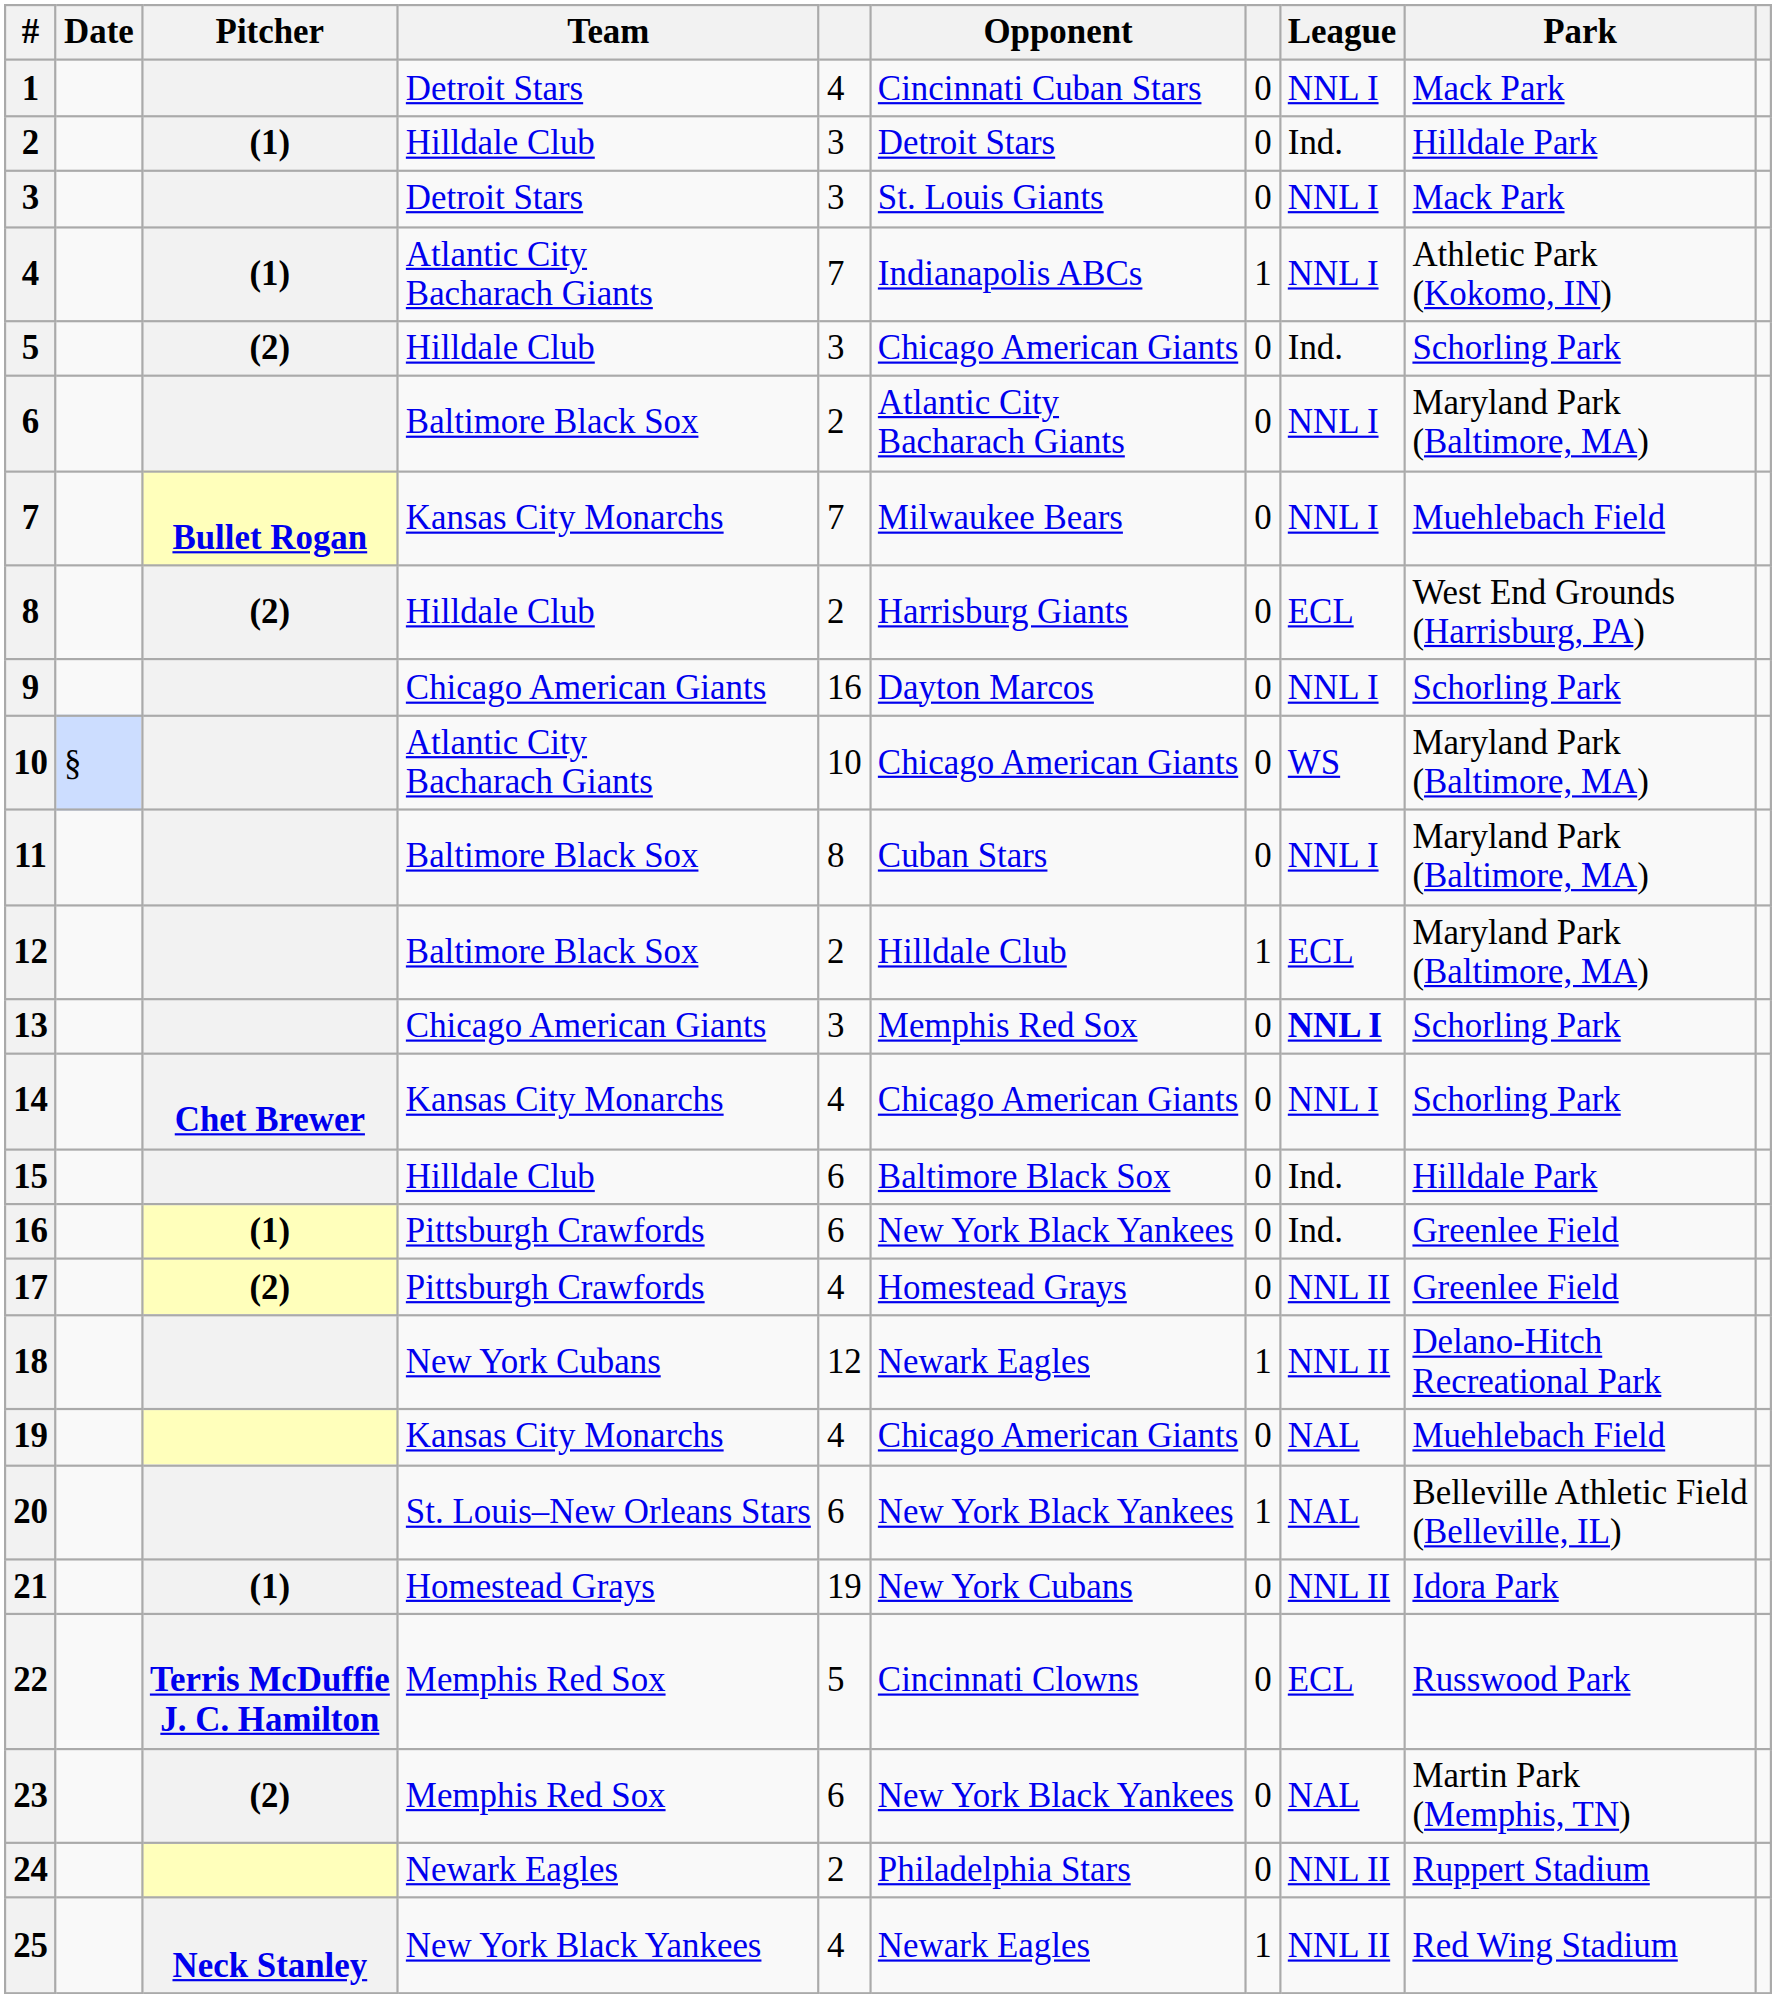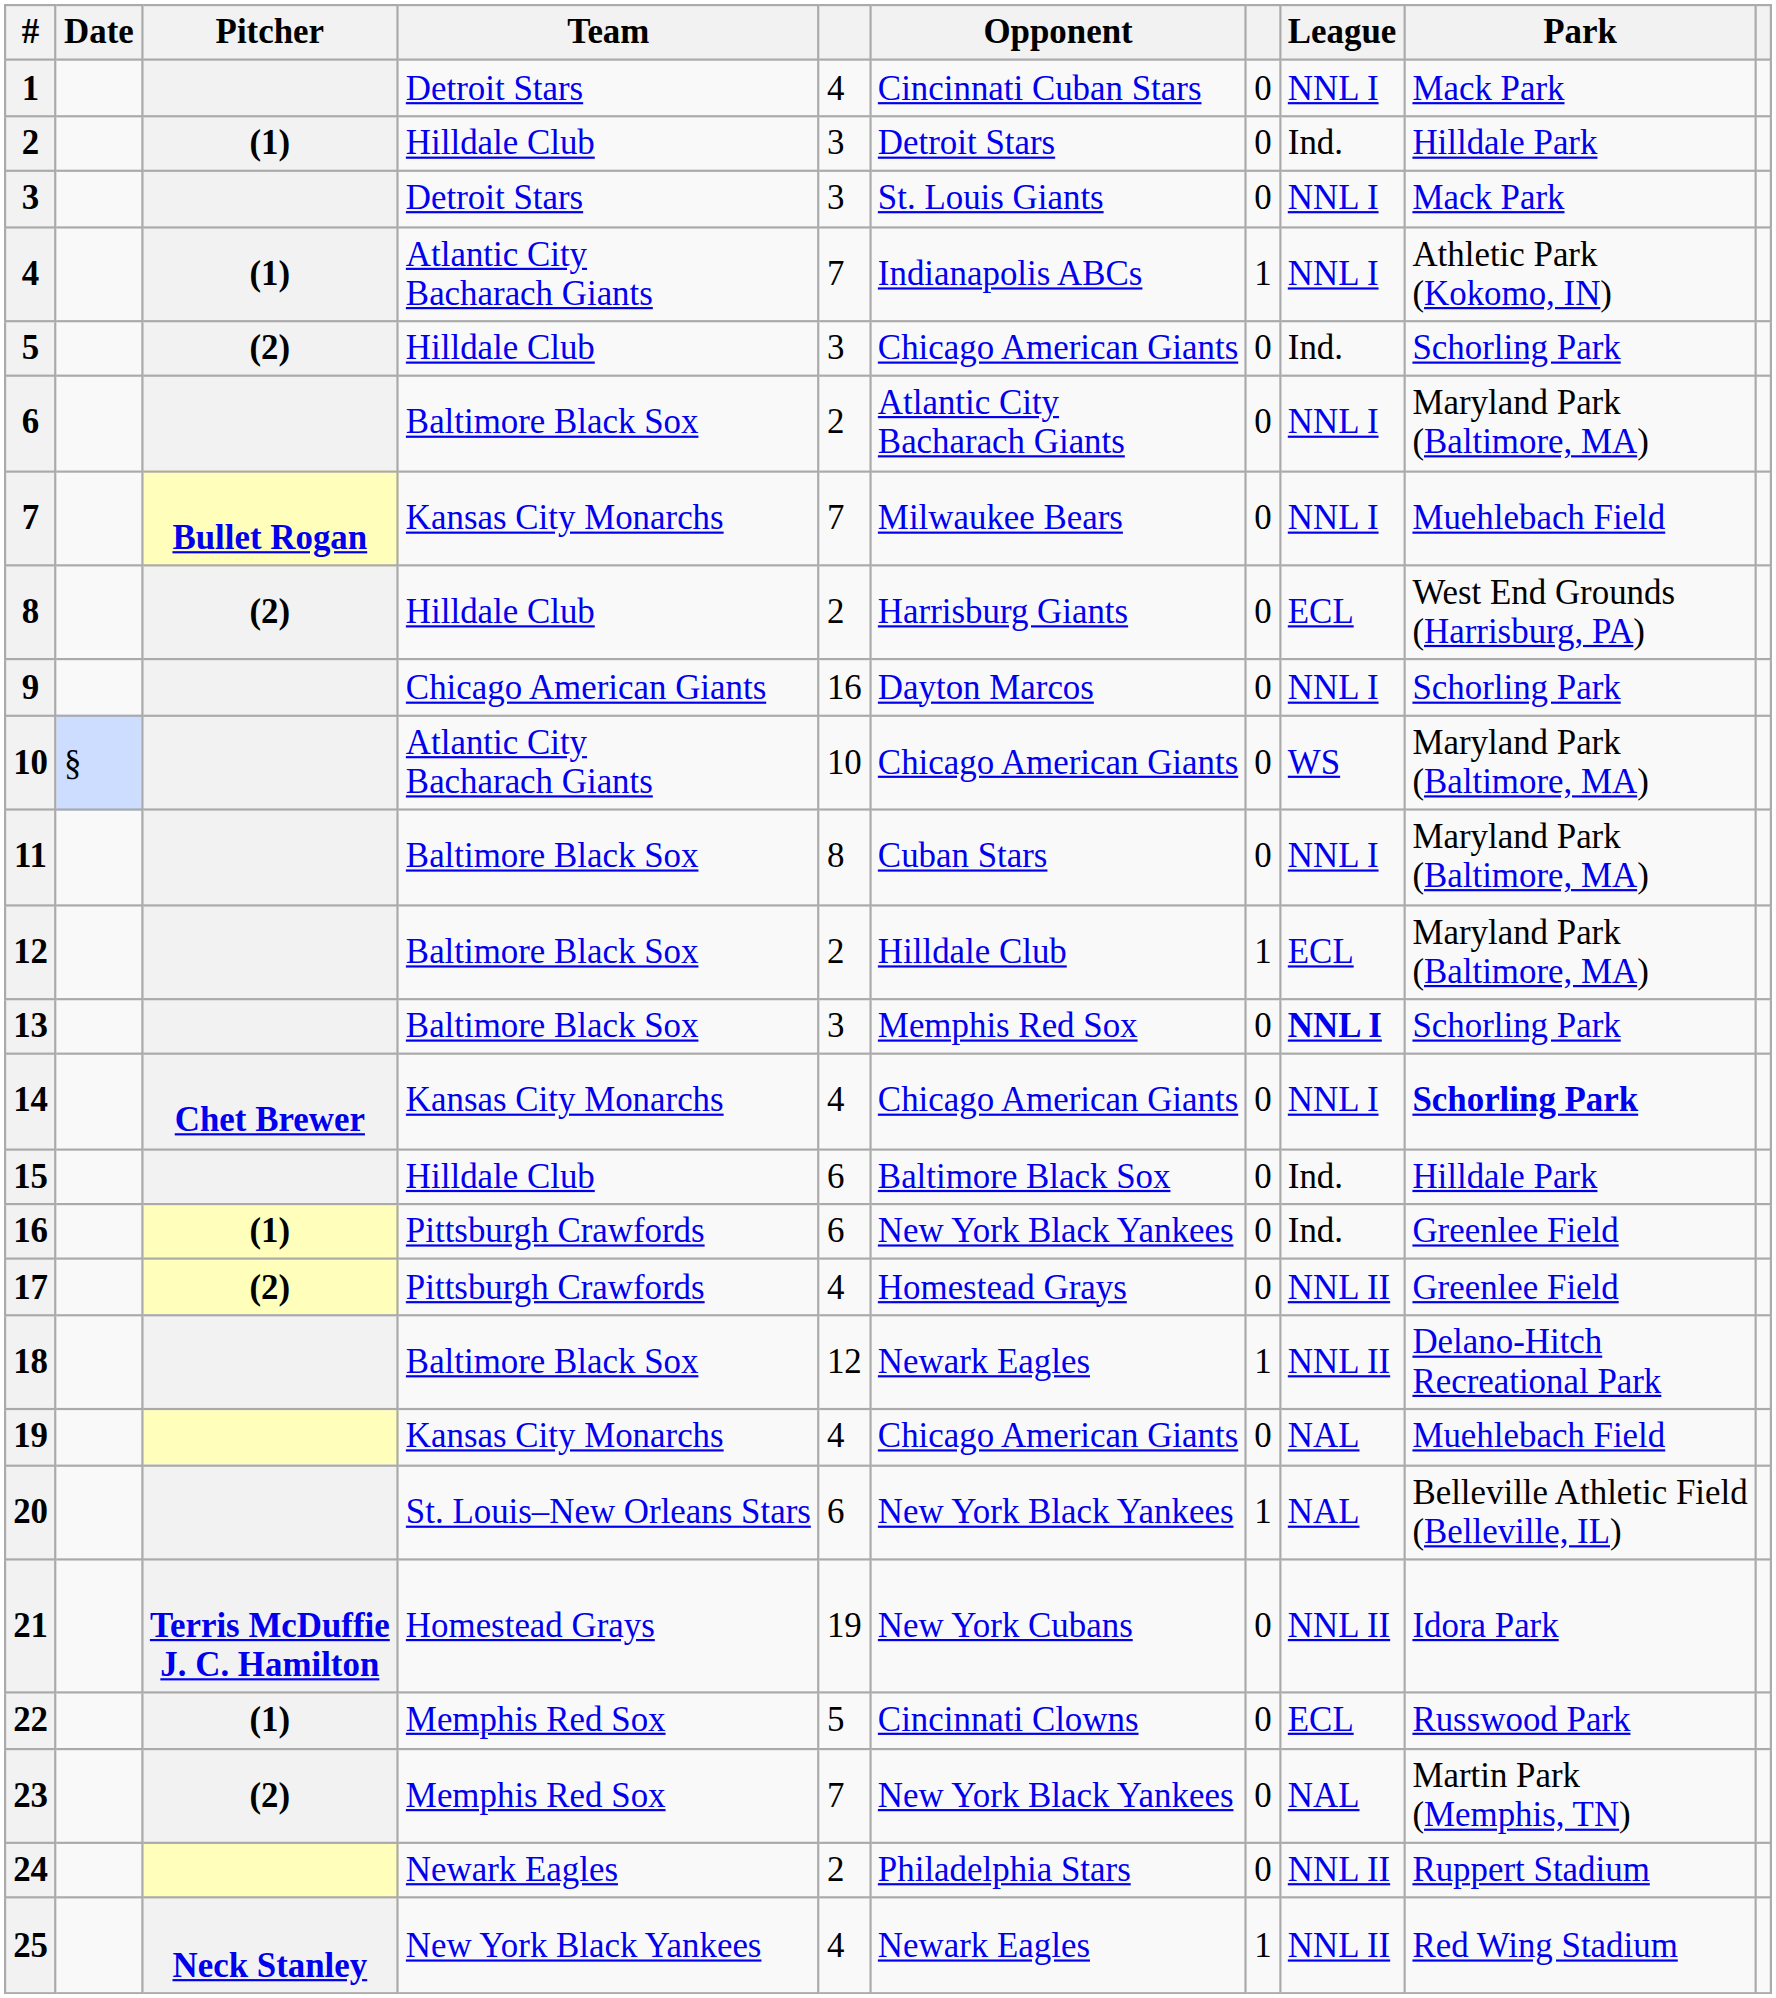 <table class="wikitable sortable plainrowheaders">
 <tr>
 <th scope="col">#</th>
 <th scope="col">Date</th>
 <th scope="col">Pitcher</th>
 <th scope="col">Team</th>
 <th scope="col"></th>
 <th scope="col">Opponent</th>
 <th scope="col"></th>
 <th scope="col">League</th>
 <th scope="col">Park</th>
 <th scope="col" class="unsortable"></th>
 </tr>
 <tr>
 <th scope="row">1</th>
 <td></td>
 <th scope="row"></th>
 <td><a href='#'>Detroit Stars</a></td>
 <td>4</td>
 <td><a href='#'>Cincinnati Cuban Stars</a></td>
 <td>0</td>
 <td><a href='#'>NNL I</a></td>
 <td><a href='#'>Mack Park</a></td>
 <td></td>
 </tr>
 <tr>
 <th scope="row">2</th>
 <td></td>
 <th scope="row"> (1)</th>
 <td><a href='#'>Hilldale Club</a></td>
 <td>3</td>
 <td><a href='#'>Detroit Stars</a></td>
 <td>0</td>
 <td>Ind.</td>
 <td><a href='#'>Hilldale Park</a></td>
 <td></td>
 </tr>
 <tr>
 <th scope="row">3</th>
 <td></td>
 <th scope="row"></th>
 <td><a href='#'>Detroit Stars</a></td>
 <td>3</td>
 <td><a href='#'>St. Louis Giants</a></td>
 <td>0</td>
 <td><a href='#'>NNL I</a></td>
 <td><a href='#'>Mack Park</a></td>
 <td></td>
 </tr>
 <tr>
 <th scope="row">4</th>
 <td></td>
 <th scope="row"> (1)</th>
 <td><a href='#'>Atlantic City<br>Bacharach Giants</a></td>
 <td>7</td>
 <td><a href='#'>Indianapolis ABCs</a></td>
 <td>1</td>
 <td><a href='#'>NNL I</a></td>
 <td>Athletic Park<br>(<a href='#'>Kokomo, IN</a>)</td>
 <td></td>
 </tr>
 <tr>
 <th scope="row">5</th>
 <td></td>
 <th scope="row"> (2)</th>
 <td><a href='#'>Hilldale Club</a></td>
 <td>3</td>
 <td><a href='#'>Chicago American Giants</a></td>
 <td>0</td>
 <td>Ind.</td>
 <td><a href='#'>Schorling Park</a></td>
 <td></td>
 </tr>
 <tr>
 <th scope="row">6</th>
 <td></td>
 <th scope="row"></th>
 <td><a href='#'>Baltimore Black Sox</a></td>
 <td>2</td>
 <td><a href='#'>Atlantic City<br>Bacharach Giants</a></td>
 <td>0</td>
 <td><a href='#'>NNL I</a></td>
 <td>Maryland Park<br>(<a href='#'>Baltimore, MA</a>)</td>
 <td></td>
 </tr>
 <tr>
 <th scope="row">7</th>
 <td></td>
 <th scope="row" style="background:#ffb;"> <br><a href='#'>Bullet Rogan</a> </th>
 <td><a href='#'>Kansas City Monarchs</a></td>
 <td>7</td>
 <td><a href='#'>Milwaukee Bears</a></td>
 <td>0</td>
 <td><a href='#'>NNL I</a></td>
 <td><a href='#'>Muehlebach Field</a></td>
 <td></td>
 </tr>
 <tr>
 <th scope="row">8</th>
 <td></td>
 <th scope="row"> (2)</th>
 <td><a href='#'>Hilldale Club</a></td>
 <td>2</td>
 <td><a href='#'>Harrisburg Giants</a></td>
 <td>0</td>
 <td><a href='#'>ECL</a></td>
 <td>West End Grounds<br>(<a href='#'>Harrisburg, PA</a>)</td>
 <td></td>
 </tr>
 <tr>
 <th scope="row">9</th>
 <td></td>
 <th scope="row"></th>
 <td><a href='#'>Chicago American Giants</a></td>
 <td>16</td>
 <td><a href='#'>Dayton Marcos</a></td>
 <td>0</td>
 <td><a href='#'>NNL I</a></td>
 <td><a href='#'>Schorling Park</a></td>
 <td></td>
 </tr>
 <tr>
 <th scope="row">10</th>
 <td style="background:#ccddff">§</td>
 <th scope="row"></th>
 <td><a href='#'>Atlantic City<br>Bacharach Giants</a></td>
 <td>10</td>
 <td><a href='#'>Chicago American Giants</a></td>
 <td>0</td>
 <td><a href='#'>WS</a></td>
 <td>Maryland Park<br>(<a href='#'>Baltimore, MA</a>)</td>
 <td></td>
 </tr>
 <tr>
 <th scope="row">11</th>
 <td></td>
 <th scope="row"></th>
 <td><a href='#'>Baltimore Black Sox</a></td>
 <td>8</td>
 <td><a href='#'>Cuban Stars</a></td>
 <td>0</td>
 <td><a href='#'>NNL I</a></td>
 <td>Maryland Park<br>(<a href='#'>Baltimore, MA</a>)</td>
 <td></td>
 </tr>
 <tr>
 <th scope="row">12</th>
 <td></td>
 <th scope="row"> </th>
 <td><a href='#'>Baltimore Black Sox</a></td>
 <td>2</td>
 <td><a href='#'>Hilldale Club</a></td>
 <td>1</td>
 <td><a href='#'>ECL</a></td>
 <td>Maryland Park<br>(<a href='#'>Baltimore, MA</a>)</td>
 <td></td>
 </tr>
 <tr>
 <th scope="row">13</th>
 <td></td>
 <th scope="row"></th>
-<td><a href='#'>Chicago American Giants</a></td>
+<td><a href='#'>Baltimore Black Sox</a></td>
 <td>3</td>
 <td><a href='#'>Memphis Red Sox</a></td>
 <td>0</td>
 <td><strong><a href='#'>NNL I</a></strong></td>
 <td><a href='#'>Schorling Park</a></td>
 <td></td>
 </tr>
 <tr>
 <th scope="row">14</th>
 <td></td>
 <th scope="row"> <br><a href='#'>Chet Brewer</a> </th>
 <td><a href='#'>Kansas City Monarchs</a></td>
 <td>4</td>
 <td><a href='#'>Chicago American Giants</a></td>
 <td>0</td>
 <td><a href='#'>NNL I</a></td>
-<td><a href='#'>Schorling Park</a></td>
+<td><strong><a href='#'>Schorling Park</a></strong></td>
 <td></td>
 </tr>
 <tr>
 <th scope="row">15</th>
 <td></td>
 <th scope="row"></th>
 <td><a href='#'>Hilldale Club</a></td>
 <td>6</td>
 <td><a href='#'>Baltimore Black Sox</a></td>
 <td>0</td>
 <td>Ind.</td>
 <td><a href='#'>Hilldale Park</a></td>
 <td></td>
 </tr>
 <tr>
 <th scope="row">16</th>
 <td></td>
 <th scope="row" style="background:#ffb;"> (1)</th>
 <td><a href='#'>Pittsburgh Crawfords</a></td>
 <td>6</td>
 <td><a href='#'>New York Black Yankees</a></td>
 <td>0</td>
 <td>Ind.</td>
 <td><a href='#'>Greenlee Field</a></td>
 <td></td>
 </tr>
 <tr>
 <th scope="row">17</th>
 <td></td>
 <th scope="row" style="background:#ffb;"> (2)</th>
 <td><a href='#'>Pittsburgh Crawfords</a></td>
 <td>4</td>
 <td><a href='#'>Homestead Grays</a></td>
 <td>0</td>
 <td><a href='#'>NNL II</a></td>
 <td><a href='#'>Greenlee Field</a></td>
 <td></td>
 </tr>
 <tr>
 <th scope="row">18</th>
 <td></td>
 <th scope="row"></th>
-<td><a href='#'>New York Cubans</a></td>
+<td><a href='#'>Baltimore Black Sox</a></td>
 <td>12</td>
 <td><a href='#'>Newark Eagles</a></td>
 <td>1</td>
 <td><a href='#'>NNL II</a></td>
 <td><a href='#'>Delano-Hitch<br>Recreational Park</a></td>
 <td></td>
 </tr>
 <tr>
 <th scope="row">19</th>
 <td></td>
 <th scope="row" style="background:#ffb;"></th>
 <td><a href='#'>Kansas City Monarchs</a></td>
 <td>4</td>
 <td><a href='#'>Chicago American Giants</a></td>
 <td>0</td>
 <td><a href='#'>NAL</a></td>
 <td><a href='#'>Muehlebach Field</a></td>
 <td></td>
 </tr>
 <tr>
 <th scope="row">20</th>
 <td></td>
 <th scope="row"></th>
 <td><a href='#'>St. Louis–New Orleans Stars</a></td>
 <td>6</td>
 <td><a href='#'>New York Black Yankees</a></td>
 <td>1</td>
 <td><a href='#'>NAL</a></td>
 <td>Belleville Athletic Field<br>(<a href='#'>Belleville, IL</a>)</td>
 <td></td>
 </tr>
 <tr>
 <th scope="row">21</th>
 <td></td>
-<th scope="row"> (1)</th>
+<th scope="row"> <br><a href='#'>Terris McDuffie</a> <br><a href='#'>J. C. Hamilton</a> </th>
 <td><a href='#'>Homestead Grays</a></td>
 <td>19</td>
 <td><a href='#'>New York Cubans</a></td>
 <td>0</td>
 <td><a href='#'>NNL II</a></td>
 <td><a href='#'>Idora Park</a></td>
 <td></td>
 </tr>
 <tr>
 <th scope="row">22</th>
 <td></td>
-<th scope="row"> <br><a href='#'>Terris McDuffie</a> <br><a href='#'>J. C. Hamilton</a> </th>
+<th scope="row"> (1)</th>
 <td><a href='#'>Memphis Red Sox</a></td>
 <td>5</td>
 <td><a href='#'>Cincinnati Clowns</a></td>
 <td>0</td>
 <td><a href='#'>ECL</a></td>
 <td><a href='#'>Russwood Park</a></td>
 <td></td>
 </tr>
 <tr>
 <th scope="row">23</th>
 <td></td>
 <th scope="row"> (2)</th>
 <td><a href='#'>Memphis Red Sox</a></td>
-<td>6</td>
+<td>7</td>
 <td><a href='#'>New York Black Yankees</a></td>
 <td>0</td>
 <td><a href='#'>NAL</a></td>
 <td>Martin Park<br>(<a href='#'>Memphis, TN</a>)</td>
 <td></td>
 </tr>
 <tr>
 <th scope="row">24</th>
 <td></td>
 <th scope="row" style="background:#ffb;"></th>
 <td><a href='#'>Newark Eagles</a></td>
 <td>2</td>
 <td><a href='#'>Philadelphia Stars</a></td>
 <td>0</td>
 <td><a href='#'>NNL II</a></td>
 <td><a href='#'>Ruppert Stadium</a></td>
 <td></td>
 </tr>
 <tr>
 <th scope="row">25</th>
 <td></td>
 <th scope="row"> <br><a href='#'>Neck Stanley</a> </th>
 <td><a href='#'>New York Black Yankees</a></td>
 <td>4</td>
 <td><a href='#'>Newark Eagles</a></td>
 <td>1</td>
 <td><a href='#'>NNL II</a></td>
 <td><a href='#'>Red Wing Stadium</a></td>
 <td></td>
 </tr>
 </table>
